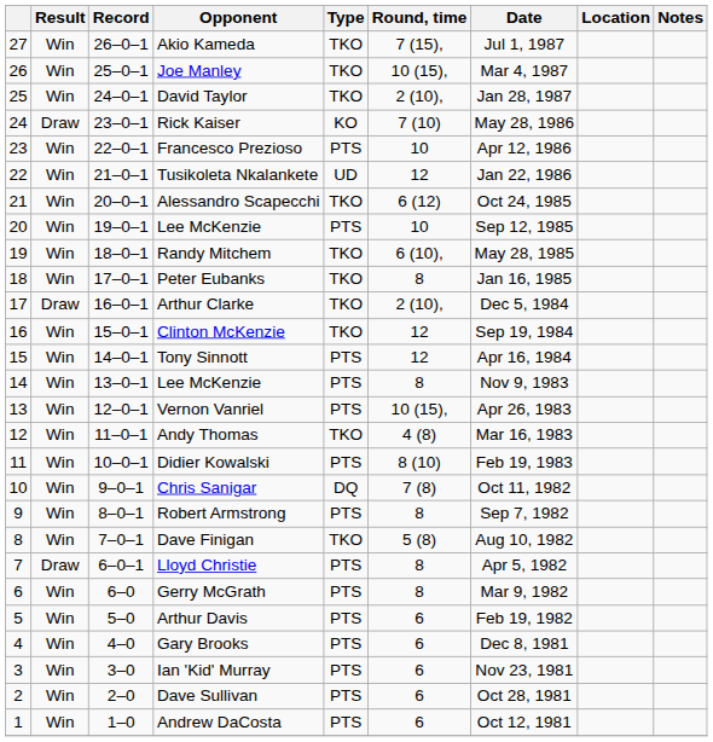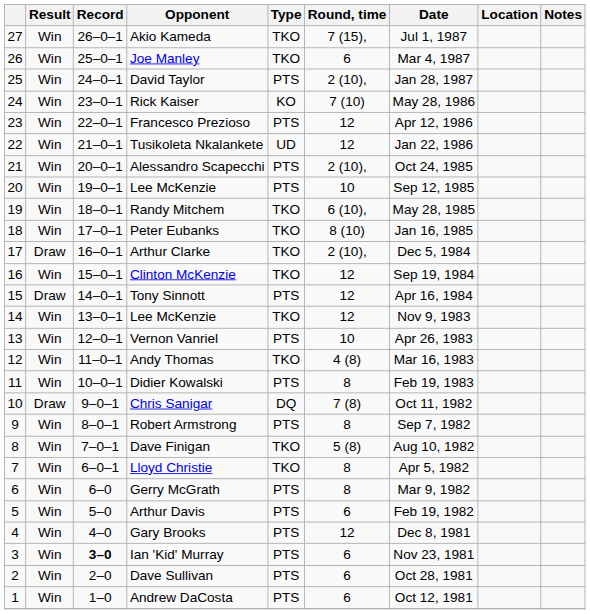 <table class="wikitable" style="text-align:center">
 <tr>
 <th></th>
 <th>Result</th>
 <th>Record</th>
 <th>Opponent</th>
 <th>Type</th>
 <th>Round, time</th>
 <th>Date</th>
 <th>Location</th>
 <th>Notes</th>
 </tr>
 <tr>
 <td>27</td>
 <td>Win</td>
 <td>26–0–1</td>
 <td align=left>Akio Kameda</td>
 <td>TKO</td>
 <td>7 (15), </td>
 <td>Jul 1, 1987</td>
 <td style="text-align:left;"></td>
 <td style="text-align:left;"></td>
 </tr>
 <tr>
 <td>26</td>
 <td>Win</td>
 <td>25–0–1</td>
 <td align=left><a href='#'>Joe Manley</a></td>
 <td>TKO</td>
-<td>10 (15), </td>
+<td>6</td>
 <td>Mar 4, 1987</td>
 <td style="text-align:left;"></td>
 <td style="text-align:left;"></td>
 </tr>
 <tr>
 <td>25</td>
 <td>Win</td>
 <td>24–0–1</td>
 <td align=left>David Taylor</td>
-<td>TKO</td>
+<td>PTS</td>
 <td>2 (10), </td>
 <td>Jan 28, 1987</td>
 <td style="text-align:left;"></td>
 <td></td>
 </tr>
 <tr>
 <td>24</td>
-<td>Draw</td>
+<td>Win</td>
 <td>23–0–1</td>
 <td align=left>Rick Kaiser</td>
 <td>KO</td>
 <td>7 (10)</td>
 <td>May 28, 1986</td>
 <td style="text-align:left;"></td>
 <td></td>
 </tr>
 <tr>
 <td>23</td>
 <td>Win</td>
 <td>22–0–1</td>
 <td align=left>Francesco Prezioso</td>
 <td>PTS</td>
-<td>10</td>
+<td>12</td>
 <td>Apr 12, 1986</td>
 <td style="text-align:left;"></td>
 <td style="text-align:left;"></td>
 </tr>
 <tr>
 <td>22</td>
 <td>Win</td>
 <td>21–0–1</td>
 <td align=left>Tusikoleta Nkalankete</td>
 <td>UD</td>
 <td>12</td>
 <td>Jan 22, 1986</td>
 <td style="text-align:left;"></td>
 <td style="text-align:left;"></td>
 </tr>
 <tr>
 <td>21</td>
 <td>Win</td>
 <td>20–0–1</td>
 <td align=left>Alessandro Scapecchi</td>
-<td>TKO</td>
-<td>6 (12)</td>
+<td>PTS</td>
+<td>2 (10), </td>
 <td>Oct 24, 1985</td>
 <td style="text-align:left;"></td>
 <td style="text-align:left;"></td>
 </tr>
 <tr>
 <td>20</td>
 <td>Win</td>
 <td>19–0–1</td>
 <td align=left>Lee McKenzie</td>
 <td>PTS</td>
 <td>10</td>
 <td>Sep 12, 1985</td>
 <td style="text-align:left;"></td>
 <td></td>
 </tr>
 <tr>
 <td>19</td>
 <td>Win</td>
 <td>18–0–1</td>
 <td align=left>Randy Mitchem</td>
 <td>TKO</td>
 <td>6 (10), </td>
 <td>May 28, 1985</td>
 <td style="text-align:left;"></td>
 <td></td>
 </tr>
 <tr>
 <td>18</td>
 <td>Win</td>
 <td>17–0–1</td>
 <td align=left>Peter Eubanks</td>
 <td>TKO</td>
-<td>8</td>
+<td>8 (10)</td>
 <td>Jan 16, 1985</td>
 <td style="text-align:left;"></td>
 <td></td>
 </tr>
 <tr>
 <td>17</td>
 <td>Draw</td>
 <td>16–0–1</td>
 <td align=left>Arthur Clarke</td>
 <td>TKO</td>
 <td>2 (10), </td>
 <td>Dec 5, 1984</td>
 <td style="text-align:left;"></td>
 <td></td>
 </tr>
 <tr>
 <td>16</td>
 <td>Win</td>
 <td>15–0–1</td>
 <td align=left><a href='#'>Clinton McKenzie</a></td>
 <td>TKO</td>
 <td>12</td>
 <td>Sep 19, 1984</td>
 <td style="text-align:left;"></td>
 <td style="text-align:left;"></td>
 </tr>
 <tr>
 <td>15</td>
-<td>Win</td>
+<td>Draw</td>
 <td>14–0–1</td>
 <td align=left>Tony Sinnott</td>
 <td>PTS</td>
 <td>12</td>
 <td>Apr 16, 1984</td>
 <td style="text-align:left;"></td>
 <td></td>
 </tr>
 <tr>
 <td>14</td>
 <td>Win</td>
 <td>13–0–1</td>
 <td align=left>Lee McKenzie</td>
-<td>PTS</td>
-<td>8</td>
+<td>TKO</td>
+<td>12</td>
 <td>Nov 9, 1983</td>
 <td style="text-align:left;"></td>
 <td></td>
 </tr>
 <tr>
 <td>13</td>
 <td>Win</td>
 <td>12–0–1</td>
 <td align=left>Vernon Vanriel</td>
 <td>PTS</td>
-<td>10 (15), </td>
+<td>10</td>
 <td>Apr 26, 1983</td>
 <td style="text-align:left;"></td>
 <td style="text-align:left;"></td>
 </tr>
 <tr>
 <td>12</td>
 <td>Win</td>
 <td>11–0–1</td>
 <td align=left>Andy Thomas</td>
 <td>TKO</td>
 <td>4 (8)</td>
 <td>Mar 16, 1983</td>
 <td style="text-align:left;"></td>
 <td></td>
 </tr>
 <tr>
 <td>11</td>
 <td>Win</td>
 <td>10–0–1</td>
 <td align=left>Didier Kowalski</td>
 <td>PTS</td>
-<td>8 (10)</td>
+<td>8</td>
 <td>Feb 19, 1983</td>
 <td style="text-align:left;"></td>
 <td></td>
 </tr>
 <tr>
 <td>10</td>
-<td>Win</td>
+<td>Draw</td>
 <td>9–0–1</td>
 <td align=left><a href='#'>Chris Sanigar</a></td>
 <td>DQ</td>
 <td>7 (8)</td>
 <td>Oct 11, 1982</td>
 <td style="text-align:left;"></td>
 <td style="text-align:left;"></td>
 </tr>
 <tr>
 <td>9</td>
 <td>Win</td>
 <td>8–0–1</td>
 <td align=left>Robert Armstrong</td>
 <td>PTS</td>
 <td>8</td>
 <td>Sep 7, 1982</td>
 <td style="text-align:left;"></td>
 <td></td>
 </tr>
 <tr>
 <td>8</td>
 <td>Win</td>
 <td>7–0–1</td>
 <td align=left>Dave Finigan</td>
 <td>TKO</td>
 <td>5 (8)</td>
 <td>Aug 10, 1982</td>
 <td style="text-align:left;"></td>
 <td></td>
 </tr>
 <tr>
 <td>7</td>
-<td>Draw</td>
+<td>Win</td>
 <td>6–0–1</td>
 <td align=left><a href='#'>Lloyd Christie</a></td>
-<td>PTS</td>
+<td>TKO</td>
 <td>8</td>
 <td>Apr 5, 1982</td>
 <td style="text-align:left;"></td>
 <td></td>
 </tr>
 <tr>
 <td>6</td>
 <td>Win</td>
 <td>6–0</td>
 <td align=left>Gerry McGrath</td>
 <td>PTS</td>
 <td>8</td>
 <td>Mar 9, 1982</td>
 <td style="text-align:left;"></td>
 <td></td>
 </tr>
 <tr>
 <td>5</td>
 <td>Win</td>
 <td>5–0</td>
 <td align=left>Arthur Davis</td>
 <td>PTS</td>
 <td>6</td>
 <td>Feb 19, 1982</td>
 <td style="text-align:left;"></td>
 <td></td>
 </tr>
 <tr>
 <td>4</td>
 <td>Win</td>
 <td>4–0</td>
 <td align=left>Gary Brooks</td>
 <td>PTS</td>
-<td>6</td>
+<td>12</td>
 <td>Dec 8, 1981</td>
 <td style="text-align:left;"></td>
 <td></td>
 </tr>
 <tr>
 <td>3</td>
 <td>Win</td>
-<td>3–0</td>
+<td><strong>3–0</strong></td>
 <td align=left>Ian 'Kid' Murray</td>
 <td>PTS</td>
 <td>6</td>
 <td>Nov 23, 1981</td>
 <td style="text-align:left;"></td>
 <td></td>
 </tr>
 <tr>
 <td>2</td>
 <td>Win</td>
 <td>2–0</td>
 <td align=left>Dave Sullivan</td>
 <td>PTS</td>
 <td>6</td>
 <td>Oct 28, 1981</td>
 <td style="text-align:left;"></td>
 <td></td>
 </tr>
 <tr>
 <td>1</td>
 <td>Win</td>
 <td>1–0</td>
 <td align=left>Andrew DaCosta</td>
 <td>PTS</td>
 <td>6</td>
 <td>Oct 12, 1981</td>
 <td style="text-align:left;"></td>
 <td></td>
 </tr>
 <tr>
 </tr>
 </table>
